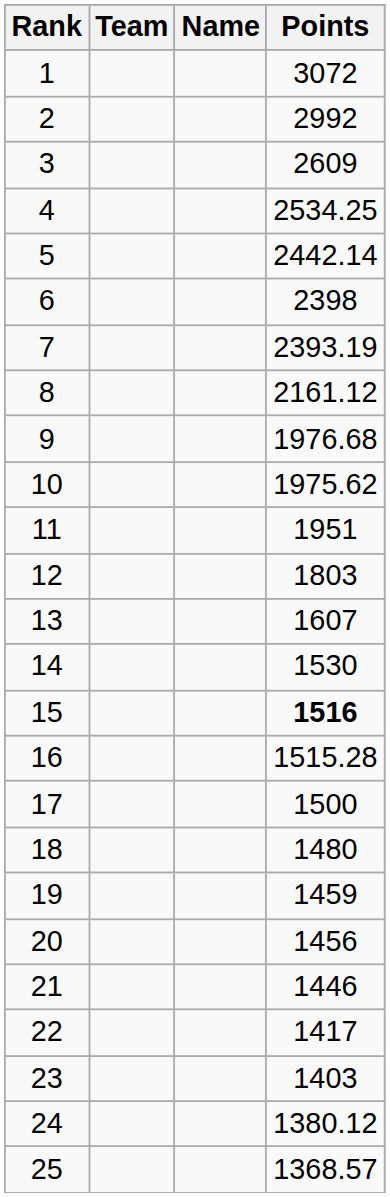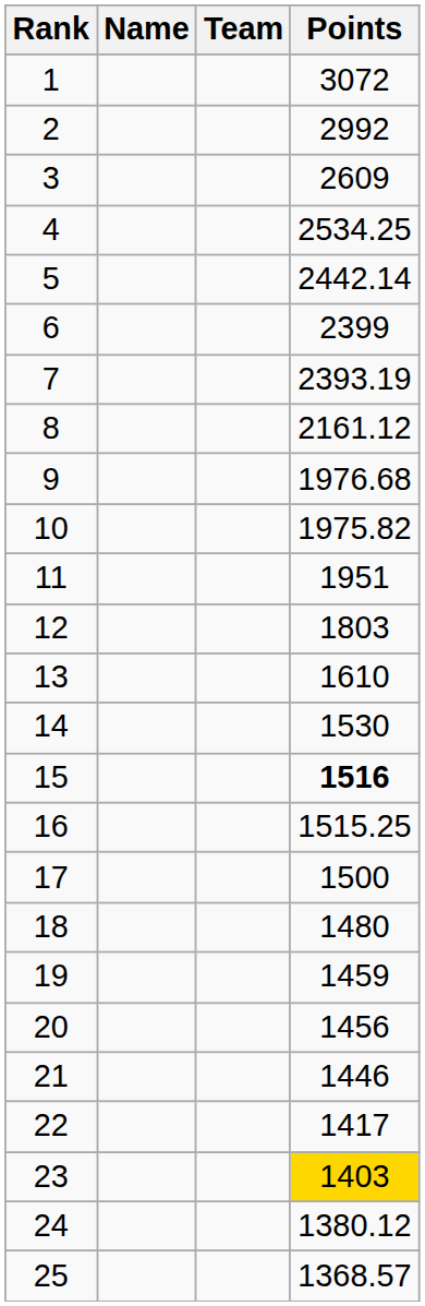 <table class="wikitable">
 <tr style="background:#ccf;">
 <th>Rank</th>
+<th>Name</th>
 <th>Team</th>
-<th>Name</th>
 <th>Points</th>
 </tr>
 <tr>
 <td align=center>1</td>
 <td></td>
 <td></td>
 <td align=center>3072</td>
 </tr>
 <tr>
 <td align=center>2</td>
 <td></td>
 <td></td>
 <td align=center>2992</td>
 </tr>
 <tr>
 <td align=center>3</td>
 <td></td>
 <td></td>
 <td align=center>2609</td>
 </tr>
 <tr>
 <td align=center>4</td>
 <td></td>
 <td></td>
 <td align=center>2534.25</td>
 </tr>
 <tr>
 <td align=center>5</td>
 <td></td>
 <td></td>
 <td align=center>2442.14</td>
 </tr>
 <tr>
 <td align=center>6</td>
 <td></td>
 <td></td>
-<td align=center>2398</td>
+<td align=center>2399</td>
 </tr>
 <tr>
 <td align=center>7</td>
 <td></td>
 <td></td>
 <td align=center>2393.19</td>
 </tr>
 <tr>
 <td align=center>8</td>
 <td></td>
 <td></td>
 <td align=center>2161.12</td>
 </tr>
 <tr>
 <td align=center>9</td>
 <td></td>
 <td></td>
 <td align=center>1976.68</td>
 </tr>
 <tr>
 <td align=center>10</td>
 <td></td>
 <td></td>
-<td align=center>1975.62</td>
+<td align=center>1975.82</td>
 </tr>
 <tr>
 <td align=center>11</td>
 <td></td>
 <td></td>
 <td align=center>1951</td>
 </tr>
 <tr>
 <td align=center>12</td>
 <td></td>
 <td></td>
 <td align=center>1803</td>
 </tr>
 <tr>
 <td align=center>13</td>
 <td></td>
 <td></td>
-<td align=center>1607</td>
+<td align=center>1610</td>
 </tr>
 <tr>
 <td align=center>14</td>
 <td></td>
 <td></td>
 <td align=center>1530</td>
 </tr>
 <tr>
 <td align=center>15</td>
 <td></td>
 <td></td>
 <td align=center><strong>1516</strong></td>
 </tr>
 <tr>
 <td align=center>16</td>
 <td></td>
 <td></td>
-<td align=center>1515.28</td>
+<td align=center>1515.25</td>
 </tr>
 <tr>
 <td align=center>17</td>
 <td></td>
 <td></td>
 <td align=center>1500</td>
 </tr>
 <tr>
 <td align=center>18</td>
 <td></td>
 <td></td>
 <td align=center>1480</td>
 </tr>
 <tr>
 <td align=center>19</td>
 <td></td>
 <td></td>
 <td align=center>1459</td>
 </tr>
 <tr>
 <td align=center>20</td>
 <td></td>
 <td></td>
 <td align=center>1456</td>
 </tr>
 <tr>
 <td align=center>21</td>
 <td></td>
 <td></td>
 <td align=center>1446</td>
 </tr>
 <tr>
 <td align=center>22</td>
 <td></td>
 <td></td>
 <td align=center>1417</td>
 </tr>
 <tr>
 <td align=center>23</td>
 <td></td>
 <td></td>
-<td align=center>1403</td>
+<td align=center style="background: gold;">1403</td>
 </tr>
 <tr>
 <td align=center>24</td>
 <td></td>
 <td></td>
 <td align=center>1380.12</td>
 </tr>
 <tr>
 <td align=center>25</td>
 <td></td>
 <td></td>
 <td align=center>1368.57</td>
 </tr>
 </table>
